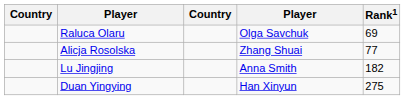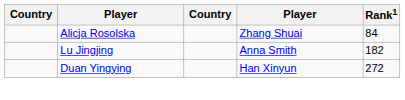 <table class="sortable wikitable">
 <tr>
 <th style="width:70px;">Country</th>
 <th style="width:175px;">Player</th>
 <th style="width:70px;">Country</th>
 <th style="width:175px;">Player</th>
 <th>Rank<sup>1</sup></th>
 </tr>
 <tr>
 <td></td>
-<td><a href='#'>Raluca Olaru</a></td>
-<td></td>
-<td><a href='#'>Olga Savchuk</a></td>
-<td>69</td>
-</tr>
-<tr>
-<td></td>
 <td><a href='#'>Alicja Rosolska</a></td>
 <td></td>
 <td><a href='#'>Zhang Shuai</a></td>
-<td>77</td>
+<td>84</td>
 </tr>
 <tr>
 <td></td>
 <td><a href='#'>Lu Jingjing</a></td>
 <td></td>
 <td><a href='#'>Anna Smith</a></td>
 <td>182</td>
 </tr>
 <tr>
 <td></td>
 <td><a href='#'>Duan Yingying</a></td>
 <td></td>
 <td><a href='#'>Han Xinyun</a></td>
-<td>275</td>
+<td>272</td>
 </tr>
 </table>
